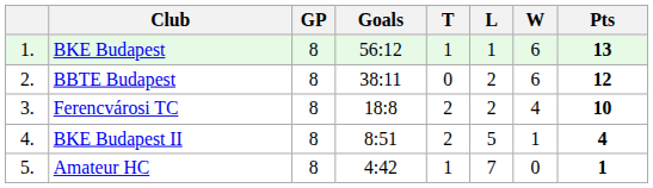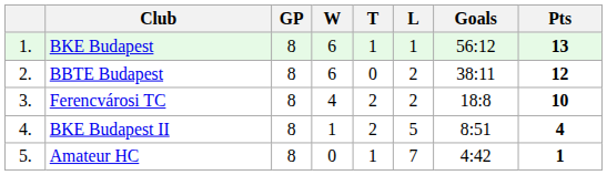 <table class="wikitable">
 <tr>
 <th width="30"></th>
 <th width="200">Club</th>
 <th width="30">GP</th>
-<th width="70">Goals</th>
+<th width="30">W</th>
 <th width="30">T</th>
 <th width="30">L</th>
-<th width="30">W</th>
+<th width="70">Goals</th>
 <th width="70">Pts</th>
 </tr>
 <tr bgcolor="#e6fae6" align="center">
 <td>1.</td>
 <td align="left"><a href='#'>BKE Budapest</a></td>
 <td>8</td>
-<td>56:12</td>
+<td>6</td>
 <td>1</td>
 <td>1</td>
-<td>6</td>
+<td>56:12</td>
 <td><strong>13</strong></td>
 </tr>
 <tr bgcolor="#FFFFFF" align="center">
 <td>2.</td>
 <td align="left"><a href='#'>BBTE Budapest</a></td>
 <td>8</td>
-<td>38:11</td>
+<td>6</td>
 <td>0</td>
 <td>2</td>
-<td>6</td>
+<td>38:11</td>
 <td><strong>12</strong></td>
 </tr>
 <tr bgcolor="#FFFFFF" align="center">
 <td>3.</td>
 <td align="left"><a href='#'>Ferencvárosi TC</a></td>
 <td>8</td>
-<td>18:8</td>
+<td>4</td>
 <td>2</td>
 <td>2</td>
-<td>4</td>
+<td>18:8</td>
 <td><strong>10</strong></td>
 </tr>
 <tr bgcolor="#FFFFFF" align="center">
 <td>4.</td>
 <td align="left"><a href='#'>BKE Budapest II</a></td>
 <td>8</td>
-<td>8:51</td>
+<td>1</td>
 <td>2</td>
 <td>5</td>
-<td>1</td>
+<td>8:51</td>
 <td><strong>4</strong></td>
 </tr>
 <tr bgcolor="#FFFFFF" align="center">
 <td>5.</td>
 <td align="left"><a href='#'>Amateur HC</a></td>
 <td>8</td>
-<td>4:42</td>
+<td>0</td>
 <td>1</td>
 <td>7</td>
-<td>0</td>
+<td>4:42</td>
 <td><strong>1</strong></td>
 </tr>
 </table>
